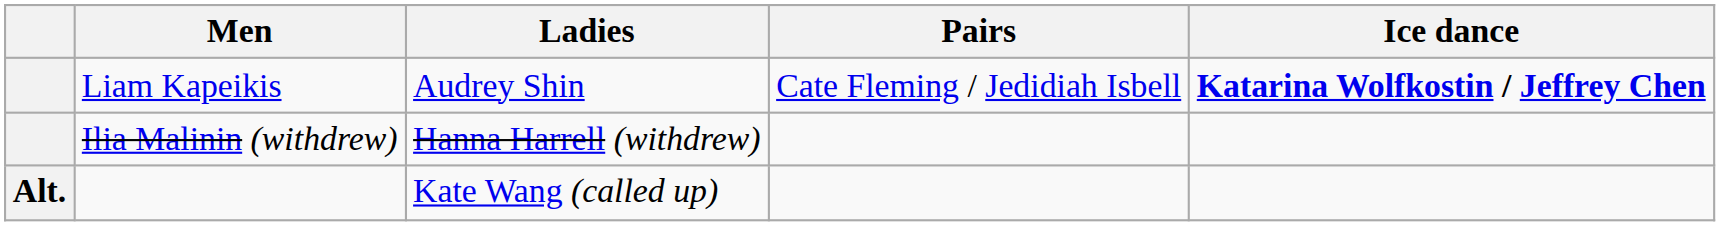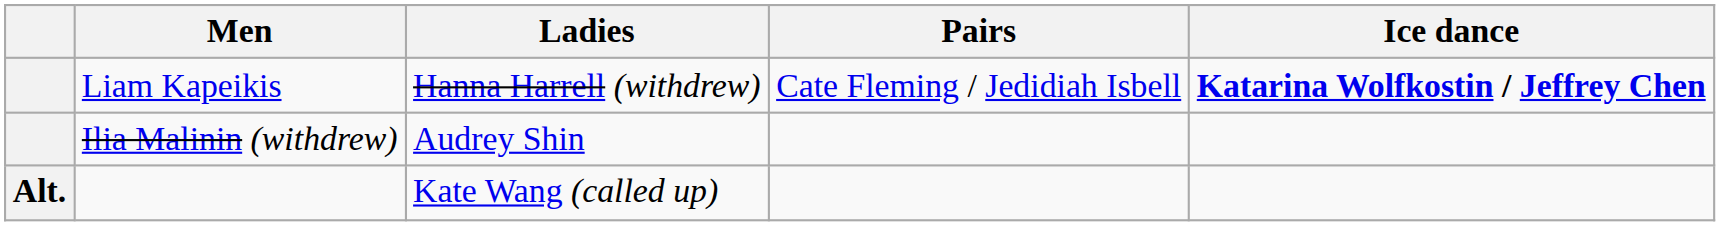 <table class="wikitable">
 <tr>
 <th></th>
 <th>Men</th>
 <th>Ladies</th>
 <th>Pairs</th>
 <th>Ice dance</th>
 </tr>
 <tr>
 <th></th>
 <td><a href='#'>Liam Kapeikis</a></td>
-<td><a href='#'>Audrey Shin</a></td>
+<td><s><a href='#'>Hanna Harrell</a></s> <em>(withdrew)</em></td>
 <td><a href='#'>Cate Fleming</a> / <a href='#'>Jedidiah Isbell</a></td>
 <td><strong><a href='#'>Katarina Wolfkostin</a> / <a href='#'>Jeffrey Chen</a></strong></td>
 </tr>
 <tr>
 <th></th>
 <td><s><a href='#'>Ilia Malinin</a></s> <em>(withdrew)</em></td>
-<td><s><a href='#'>Hanna Harrell</a></s> <em>(withdrew)</em></td>
+<td><a href='#'>Audrey Shin</a></td>
 <td></td>
 <td></td>
 </tr>
 <tr>
 <th>Alt.</th>
 <td></td>
 <td><a href='#'>Kate Wang</a> <em>(called up)</em></td>
 <td></td>
 <td></td>
 </tr>
 </table>
